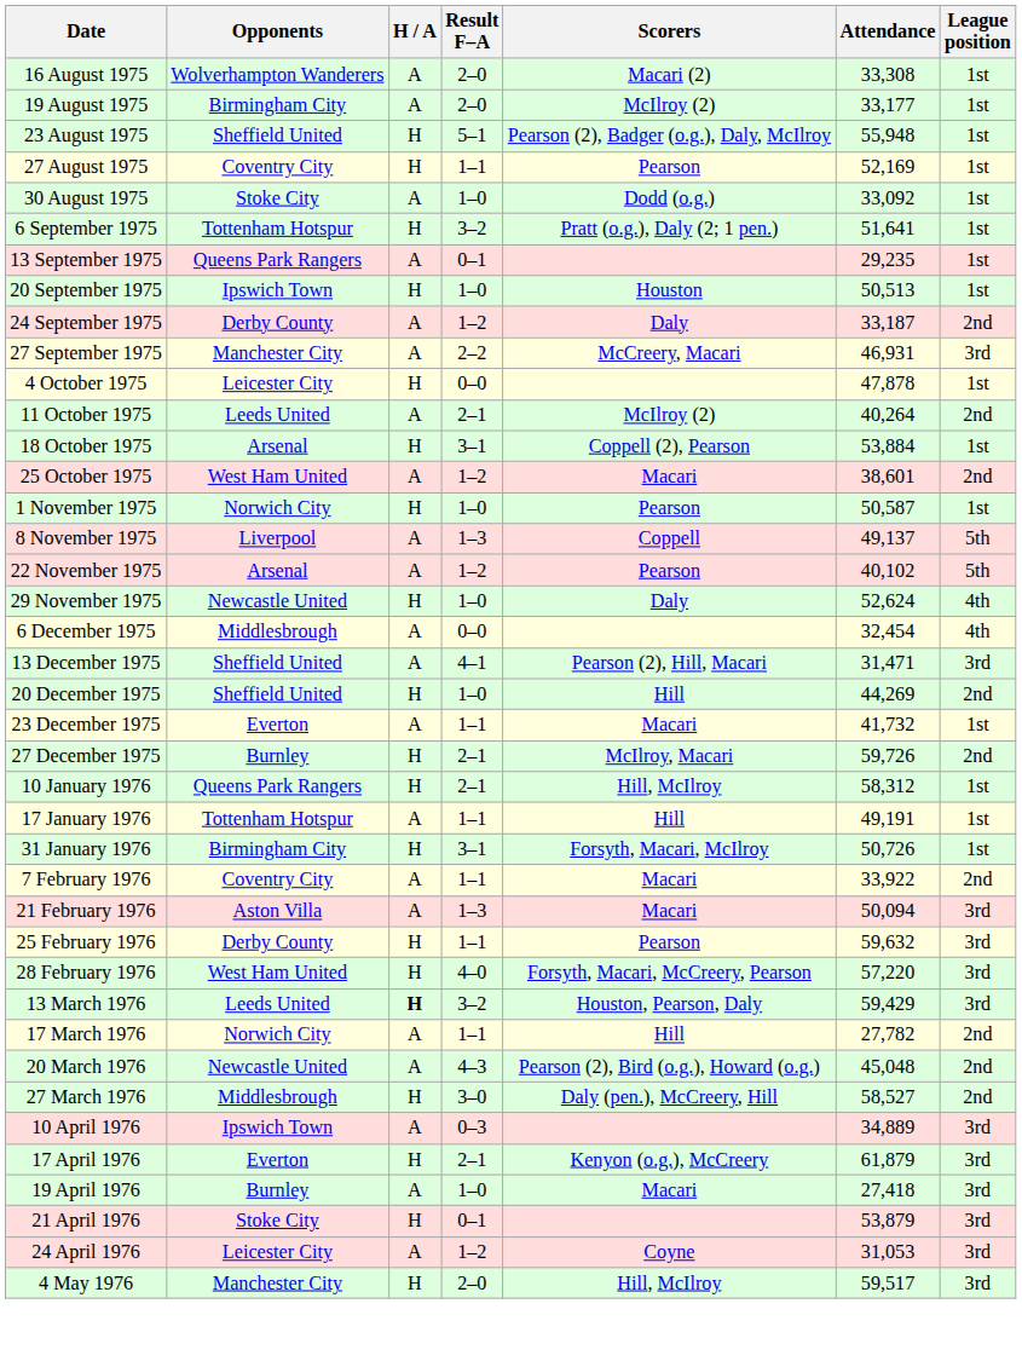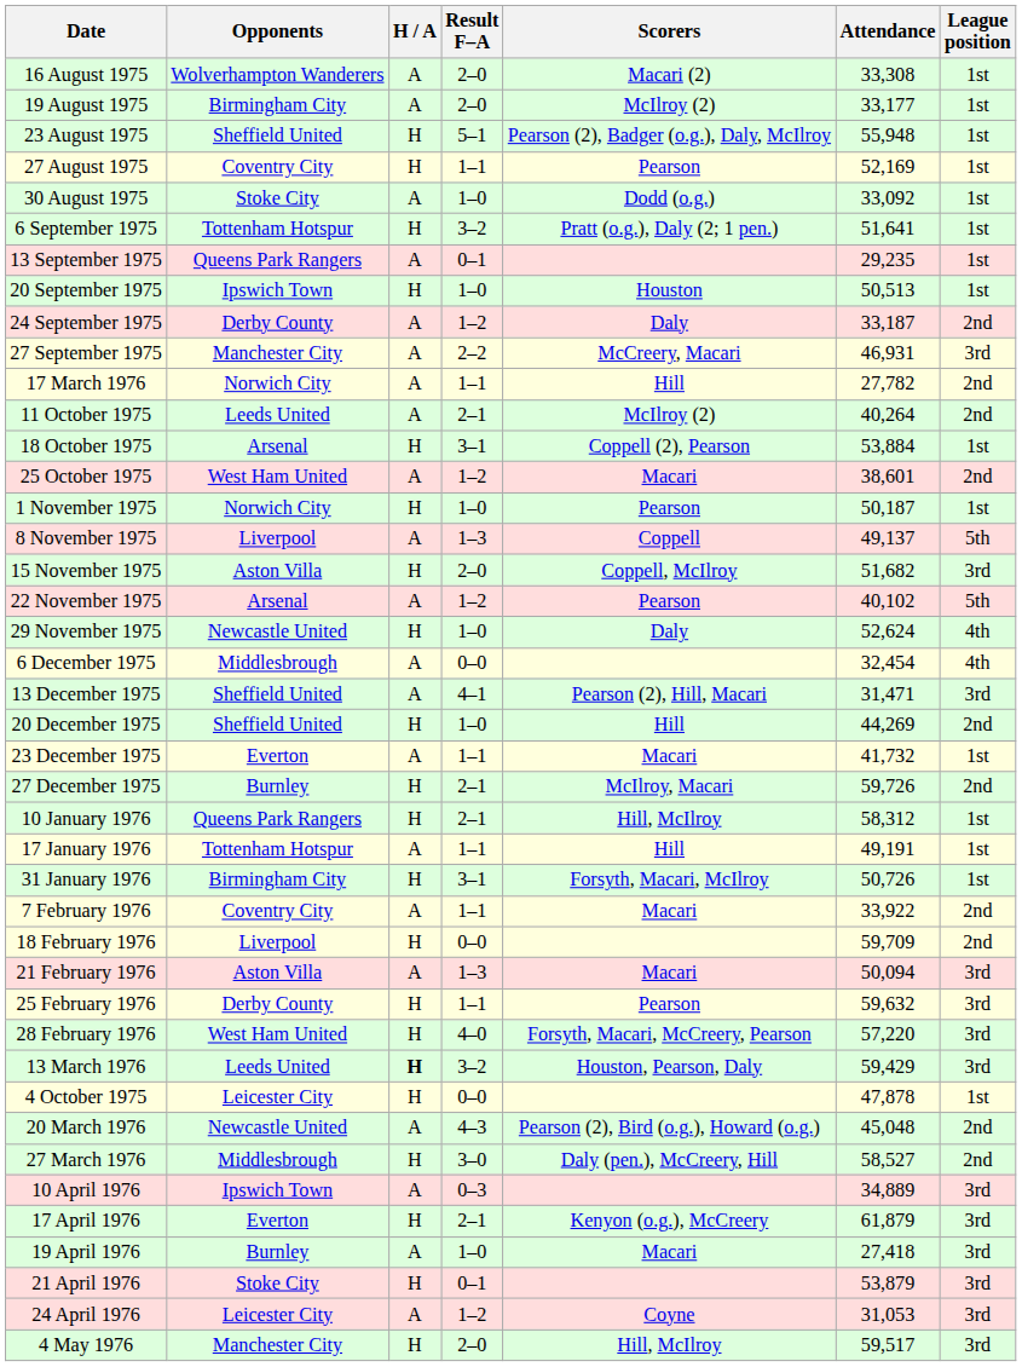 <table class="wikitable" style="text-align:center">
 <tr>
 <th>Date</th>
 <th>Opponents</th>
 <th>H / A</th>
 <th>Result<br>F–A</th>
 <th>Scorers</th>
 <th>Attendance</th>
 <th>League<br>position</th>
 </tr>
 <tr bgcolor="#ddffdd">
 <td>16 August 1975</td>
 <td><a href='#'>Wolverhampton Wanderers</a></td>
 <td>A</td>
 <td>2–0</td>
 <td><a href='#'>Macari</a> (2)</td>
 <td>33,308</td>
 <td>1st</td>
 </tr>
 <tr bgcolor="#ddffdd">
 <td>19 August 1975</td>
 <td><a href='#'>Birmingham City</a></td>
 <td>A</td>
 <td>2–0</td>
 <td><a href='#'>McIlroy</a> (2)</td>
 <td>33,177</td>
 <td>1st</td>
 </tr>
 <tr bgcolor="#ddffdd">
 <td>23 August 1975</td>
 <td><a href='#'>Sheffield United</a></td>
 <td>H</td>
 <td>5–1</td>
 <td><a href='#'>Pearson</a> (2), <a href='#'>Badger</a> (<a href='#'>o.g.</a>), <a href='#'>Daly</a>, <a href='#'>McIlroy</a></td>
 <td>55,948</td>
 <td>1st</td>
 </tr>
 <tr bgcolor="#ffffdd">
 <td>27 August 1975</td>
 <td><a href='#'>Coventry City</a></td>
 <td>H</td>
 <td>1–1</td>
 <td><a href='#'>Pearson</a></td>
 <td>52,169</td>
 <td>1st</td>
 </tr>
 <tr bgcolor="#ddffdd">
 <td>30 August 1975</td>
 <td><a href='#'>Stoke City</a></td>
 <td>A</td>
 <td>1–0</td>
 <td><a href='#'>Dodd</a> (<a href='#'>o.g.</a>)</td>
 <td>33,092</td>
 <td>1st</td>
 </tr>
 <tr bgcolor="#ddffdd">
 <td>6 September 1975</td>
 <td><a href='#'>Tottenham Hotspur</a></td>
 <td>H</td>
 <td>3–2</td>
 <td><a href='#'>Pratt</a> (<a href='#'>o.g.</a>), <a href='#'>Daly</a> (2; 1 <a href='#'>pen.</a>)</td>
 <td>51,641</td>
 <td>1st</td>
 </tr>
 <tr bgcolor="#ffdddd">
 <td>13 September 1975</td>
 <td><a href='#'>Queens Park Rangers</a></td>
 <td>A</td>
 <td>0–1</td>
 <td></td>
 <td>29,235</td>
 <td>1st</td>
 </tr>
 <tr bgcolor="#ddffdd">
 <td>20 September 1975</td>
 <td><a href='#'>Ipswich Town</a></td>
 <td>H</td>
 <td>1–0</td>
 <td><a href='#'>Houston</a></td>
 <td>50,513</td>
 <td>1st</td>
 </tr>
 <tr bgcolor="#ffdddd">
 <td>24 September 1975</td>
 <td><a href='#'>Derby County</a></td>
 <td>A</td>
 <td>1–2</td>
 <td><a href='#'>Daly</a></td>
 <td>33,187</td>
 <td>2nd</td>
 </tr>
 <tr bgcolor="#ffffdd">
 <td>27 September 1975</td>
 <td><a href='#'>Manchester City</a></td>
 <td>A</td>
 <td>2–2</td>
 <td><a href='#'>McCreery</a>, <a href='#'>Macari</a></td>
 <td>46,931</td>
 <td>3rd</td>
 </tr>
 <tr bgcolor="#ffffdd">
-<td>4 October 1975</td>
-<td><a href='#'>Leicester City</a></td>
-<td>H</td>
-<td>0–0</td>
-<td></td>
-<td>47,878</td>
-<td>1st</td>
+<td>17 March 1976</td>
+<td><a href='#'>Norwich City</a></td>
+<td>A</td>
+<td>1–1</td>
+<td><a href='#'>Hill</a></td>
+<td>27,782</td>
+<td>2nd</td>
 </tr>
 <tr bgcolor="#ddffdd">
 <td>11 October 1975</td>
 <td><a href='#'>Leeds United</a></td>
 <td>A</td>
 <td>2–1</td>
 <td><a href='#'>McIlroy</a> (2)</td>
 <td>40,264</td>
 <td>2nd</td>
 </tr>
 <tr bgcolor="#ddffdd">
 <td>18 October 1975</td>
 <td><a href='#'>Arsenal</a></td>
 <td>H</td>
 <td>3–1</td>
 <td><a href='#'>Coppell</a> (2), <a href='#'>Pearson</a></td>
 <td>53,884</td>
 <td>1st</td>
 </tr>
 <tr bgcolor="#ffdddd">
 <td>25 October 1975</td>
 <td><a href='#'>West Ham United</a></td>
 <td>A</td>
 <td>1–2</td>
 <td><a href='#'>Macari</a></td>
 <td>38,601</td>
 <td>2nd</td>
 </tr>
 <tr bgcolor="#ddffdd">
 <td>1 November 1975</td>
 <td><a href='#'>Norwich City</a></td>
 <td>H</td>
 <td>1–0</td>
 <td><a href='#'>Pearson</a></td>
-<td>50,587</td>
+<td>50,187</td>
 <td>1st</td>
 </tr>
 <tr bgcolor="#ffdddd">
 <td>8 November 1975</td>
 <td><a href='#'>Liverpool</a></td>
 <td>A</td>
 <td>1–3</td>
 <td><a href='#'>Coppell</a></td>
 <td>49,137</td>
 <td>5th</td>
+</tr>
+<tr bgcolor="#ddffdd">
+<td>15 November 1975</td>
+<td><a href='#'>Aston Villa</a></td>
+<td>H</td>
+<td>2–0</td>
+<td><a href='#'>Coppell</a>, <a href='#'>McIlroy</a></td>
+<td>51,682</td>
+<td>3rd</td>
 </tr>
 <tr bgcolor="#ffdddd">
 <td>22 November 1975</td>
 <td><a href='#'>Arsenal</a></td>
 <td>A</td>
 <td>1–2</td>
 <td><a href='#'>Pearson</a></td>
 <td>40,102</td>
 <td>5th</td>
 </tr>
 <tr bgcolor="#ddffdd">
 <td>29 November 1975</td>
 <td><a href='#'>Newcastle United</a></td>
 <td>H</td>
 <td>1–0</td>
 <td><a href='#'>Daly</a></td>
 <td>52,624</td>
 <td>4th</td>
 </tr>
 <tr bgcolor="#ffffdd">
 <td>6 December 1975</td>
 <td><a href='#'>Middlesbrough</a></td>
 <td>A</td>
 <td>0–0</td>
 <td></td>
 <td>32,454</td>
 <td>4th</td>
 </tr>
 <tr bgcolor="#ddffdd">
 <td>13 December 1975</td>
 <td><a href='#'>Sheffield United</a></td>
 <td>A</td>
 <td>4–1</td>
 <td><a href='#'>Pearson</a> (2), <a href='#'>Hill</a>, <a href='#'>Macari</a></td>
 <td>31,471</td>
 <td>3rd</td>
 </tr>
 <tr bgcolor="#ddffdd">
 <td>20 December 1975</td>
 <td><a href='#'>Sheffield United</a></td>
 <td>H</td>
 <td>1–0</td>
 <td><a href='#'>Hill</a></td>
 <td>44,269</td>
 <td>2nd</td>
 </tr>
 <tr bgcolor="#ffffdd">
 <td>23 December 1975</td>
 <td><a href='#'>Everton</a></td>
 <td>A</td>
 <td>1–1</td>
 <td><a href='#'>Macari</a></td>
 <td>41,732</td>
 <td>1st</td>
 </tr>
 <tr bgcolor="#ddffdd">
 <td>27 December 1975</td>
 <td><a href='#'>Burnley</a></td>
 <td>H</td>
 <td>2–1</td>
 <td><a href='#'>McIlroy</a>, <a href='#'>Macari</a></td>
 <td>59,726</td>
 <td>2nd</td>
 </tr>
 <tr bgcolor="#ddffdd">
 <td>10 January 1976</td>
 <td><a href='#'>Queens Park Rangers</a></td>
 <td>H</td>
 <td>2–1</td>
 <td><a href='#'>Hill</a>, <a href='#'>McIlroy</a></td>
 <td>58,312</td>
 <td>1st</td>
 </tr>
 <tr bgcolor="#ffffdd">
 <td>17 January 1976</td>
 <td><a href='#'>Tottenham Hotspur</a></td>
 <td>A</td>
 <td>1–1</td>
 <td><a href='#'>Hill</a></td>
 <td>49,191</td>
 <td>1st</td>
 </tr>
 <tr bgcolor="#ddffdd">
 <td>31 January 1976</td>
 <td><a href='#'>Birmingham City</a></td>
 <td>H</td>
 <td>3–1</td>
 <td><a href='#'>Forsyth</a>, <a href='#'>Macari</a>, <a href='#'>McIlroy</a></td>
 <td>50,726</td>
 <td>1st</td>
 </tr>
 <tr bgcolor="#ffffdd">
 <td>7 February 1976</td>
 <td><a href='#'>Coventry City</a></td>
 <td>A</td>
 <td>1–1</td>
 <td><a href='#'>Macari</a></td>
 <td>33,922</td>
 <td>2nd</td>
 </tr>
+<tr bgcolor="#ffffdd">
+<td>18 February 1976</td>
+<td><a href='#'>Liverpool</a></td>
+<td>H</td>
+<td>0–0</td>
+<td></td>
+<td>59,709</td>
+<td>2nd</td>
+</tr>
 <tr bgcolor="#ffdddd">
 <td>21 February 1976</td>
 <td><a href='#'>Aston Villa</a></td>
 <td>A</td>
 <td>1–3</td>
 <td><a href='#'>Macari</a></td>
 <td>50,094</td>
 <td>3rd</td>
 </tr>
 <tr bgcolor="#ffffdd">
 <td>25 February 1976</td>
 <td><a href='#'>Derby County</a></td>
 <td>H</td>
 <td>1–1</td>
 <td><a href='#'>Pearson</a></td>
 <td>59,632</td>
 <td>3rd</td>
 </tr>
 <tr bgcolor="#ddffdd">
 <td>28 February 1976</td>
 <td><a href='#'>West Ham United</a></td>
 <td>H</td>
 <td>4–0</td>
 <td><a href='#'>Forsyth</a>, <a href='#'>Macari</a>, <a href='#'>McCreery</a>, <a href='#'>Pearson</a></td>
 <td>57,220</td>
 <td>3rd</td>
 </tr>
 <tr bgcolor="#ddffdd">
 <td>13 March 1976</td>
 <td><a href='#'>Leeds United</a></td>
 <td><strong>H</strong></td>
 <td>3–2</td>
 <td><a href='#'>Houston</a>, <a href='#'>Pearson</a>, <a href='#'>Daly</a></td>
 <td>59,429</td>
 <td>3rd</td>
 </tr>
 <tr bgcolor="#ffffdd">
-<td>17 March 1976</td>
-<td><a href='#'>Norwich City</a></td>
-<td>A</td>
-<td>1–1</td>
-<td><a href='#'>Hill</a></td>
-<td>27,782</td>
-<td>2nd</td>
+<td>4 October 1975</td>
+<td><a href='#'>Leicester City</a></td>
+<td>H</td>
+<td>0–0</td>
+<td></td>
+<td>47,878</td>
+<td>1st</td>
 </tr>
 <tr bgcolor="#ddffdd">
 <td>20 March 1976</td>
 <td><a href='#'>Newcastle United</a></td>
 <td>A</td>
 <td>4–3</td>
 <td><a href='#'>Pearson</a> (2), <a href='#'>Bird</a> (<a href='#'>o.g.</a>), <a href='#'>Howard</a> (<a href='#'>o.g.</a>)</td>
 <td>45,048</td>
 <td>2nd</td>
 </tr>
 <tr bgcolor="#ddffdd">
 <td>27 March 1976</td>
 <td><a href='#'>Middlesbrough</a></td>
 <td>H</td>
 <td>3–0</td>
 <td><a href='#'>Daly</a> (<a href='#'>pen.</a>), <a href='#'>McCreery</a>, <a href='#'>Hill</a></td>
 <td>58,527</td>
 <td>2nd</td>
 </tr>
 <tr bgcolor="#ffdddd">
 <td>10 April 1976</td>
 <td><a href='#'>Ipswich Town</a></td>
 <td>A</td>
 <td>0–3</td>
 <td></td>
 <td>34,889</td>
 <td>3rd</td>
 </tr>
 <tr bgcolor="#ddffdd">
 <td>17 April 1976</td>
 <td><a href='#'>Everton</a></td>
 <td>H</td>
 <td>2–1</td>
 <td><a href='#'>Kenyon</a> (<a href='#'>o.g.</a>), <a href='#'>McCreery</a></td>
 <td>61,879</td>
 <td>3rd</td>
 </tr>
 <tr bgcolor="#ddffdd">
 <td>19 April 1976</td>
 <td><a href='#'>Burnley</a></td>
 <td>A</td>
 <td>1–0</td>
 <td><a href='#'>Macari</a></td>
 <td>27,418</td>
 <td>3rd</td>
 </tr>
 <tr bgcolor="#ffdddd">
 <td>21 April 1976</td>
 <td><a href='#'>Stoke City</a></td>
 <td>H</td>
 <td>0–1</td>
 <td></td>
 <td>53,879</td>
 <td>3rd</td>
 </tr>
 <tr bgcolor="#ffdddd">
 <td>24 April 1976</td>
 <td><a href='#'>Leicester City</a></td>
 <td>A</td>
 <td>1–2</td>
 <td><a href='#'>Coyne</a></td>
 <td>31,053</td>
 <td>3rd</td>
 </tr>
 <tr bgcolor="#ddffdd">
 <td>4 May 1976</td>
 <td><a href='#'>Manchester City</a></td>
 <td>H</td>
 <td>2–0</td>
 <td><a href='#'>Hill</a>, <a href='#'>McIlroy</a></td>
 <td>59,517</td>
 <td>3rd</td>
 </tr>
 </table>
